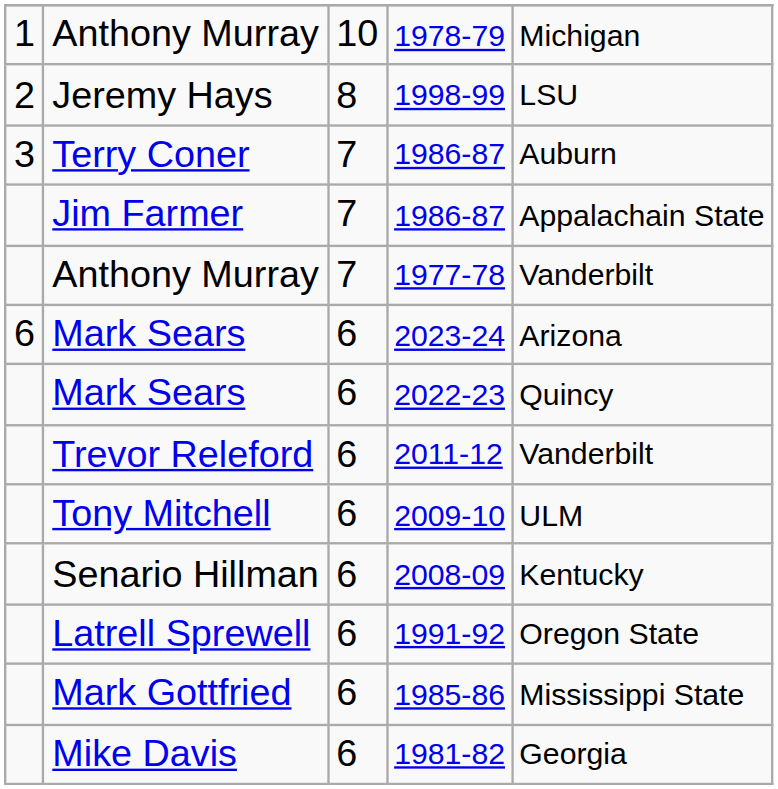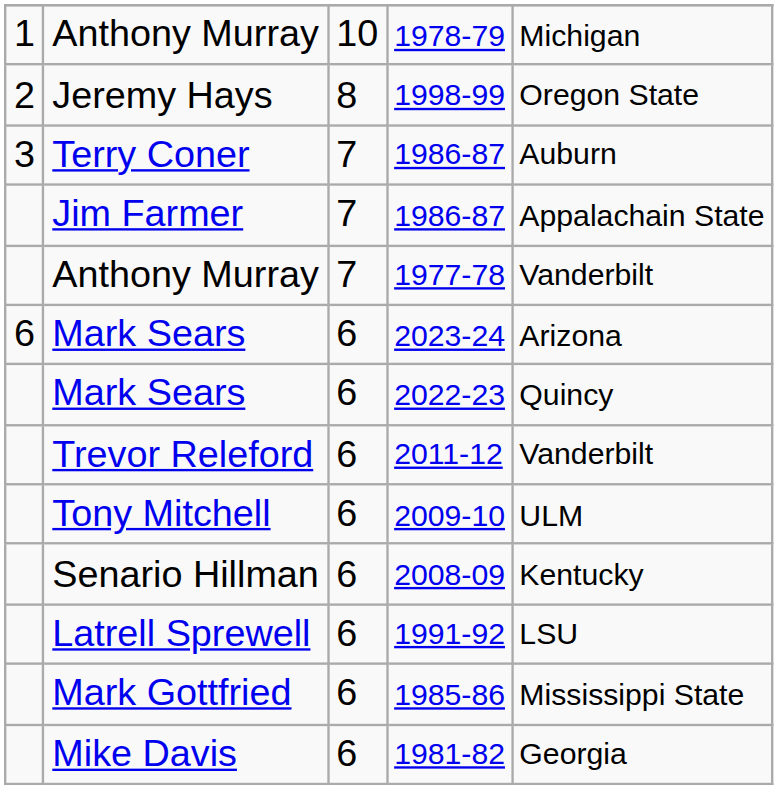 <table class="wikitable">
 <tr>
 </tr>
 <tr>
 <td>1</td>
 <td>Anthony Murray</td>
 <td>10</td>
 <td style="font-size:80%;"><a href='#'>1978-79</a></td>
 <td style="font-size:80%;">Michigan</td>
 </tr>
 <tr>
 <td>2</td>
 <td>Jeremy Hays</td>
 <td>8</td>
 <td style="font-size:80%;"><a href='#'>1998-99</a></td>
-<td style="font-size:80%;">LSU</td>
+<td style="font-size:80%;">Oregon State</td>
 </tr>
 <tr>
 <td>3</td>
 <td><a href='#'>Terry Coner</a></td>
 <td>7</td>
 <td style="font-size:80%;"><a href='#'>1986-87</a></td>
 <td style="font-size:80%;">Auburn</td>
 </tr>
 <tr>
 <td></td>
 <td><a href='#'>Jim Farmer</a></td>
 <td>7</td>
 <td style="font-size:80%;"><a href='#'>1986-87</a></td>
 <td style="font-size:80%;">Appalachain State</td>
 </tr>
 <tr>
 <td></td>
 <td>Anthony Murray</td>
 <td>7</td>
 <td style="font-size:80%;"><a href='#'>1977-78</a></td>
 <td style="font-size:80%;">Vanderbilt</td>
 </tr>
 <tr>
 <td>6</td>
 <td><a href='#'>Mark Sears</a></td>
 <td>6</td>
 <td style="font-size:80%;"><a href='#'>2023-24</a></td>
 <td style="font-size:80%;">Arizona</td>
 </tr>
 <tr>
 <td></td>
 <td><a href='#'>Mark Sears</a></td>
 <td>6</td>
 <td style="font-size:80%;"><a href='#'>2022-23</a></td>
 <td style="font-size:80%;">Quincy</td>
 </tr>
 <tr>
 <td></td>
 <td><a href='#'>Trevor Releford</a></td>
 <td>6</td>
 <td style="font-size:80%;"><a href='#'>2011-12</a></td>
 <td style="font-size:80%;">Vanderbilt</td>
 </tr>
 <tr>
 <td></td>
 <td><a href='#'>Tony Mitchell</a></td>
 <td>6</td>
 <td style="font-size:80%;"><a href='#'>2009-10</a></td>
 <td style="font-size:80%;">ULM</td>
 </tr>
 <tr>
 <td></td>
 <td>Senario Hillman</td>
 <td>6</td>
 <td style="font-size:80%;"><a href='#'>2008-09</a></td>
 <td style="font-size:80%;">Kentucky</td>
 </tr>
 <tr>
 <td></td>
 <td><a href='#'>Latrell Sprewell</a></td>
 <td>6</td>
 <td style="font-size:80%;"><a href='#'>1991-92</a></td>
-<td style="font-size:80%;">Oregon State</td>
+<td style="font-size:80%;">LSU</td>
 </tr>
 <tr>
 <td></td>
 <td><a href='#'>Mark Gottfried</a></td>
 <td>6</td>
 <td style="font-size:80%;"><a href='#'>1985-86</a></td>
 <td style="font-size:80%;">Mississippi State</td>
 </tr>
 <tr>
 <td></td>
 <td><a href='#'>Mike Davis</a></td>
 <td>6</td>
 <td style="font-size:80%;"><a href='#'>1981-82</a></td>
 <td style="font-size:80%;">Georgia</td>
 </tr>
 </table>
